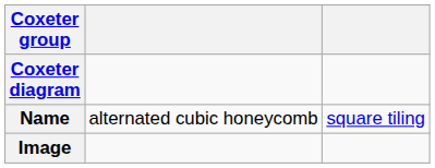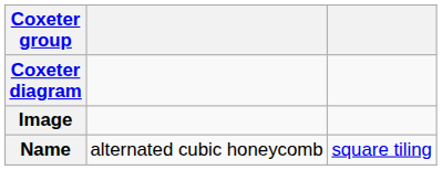 <table class=wikitable>
 <tr>
 <th><a href='#'>Coxeter<br>group</a></th>
 <th></th>
 <th></th>
 </tr>
 <tr align=center>
 <th><a href='#'>Coxeter<br>diagram</a></th>
 <td></td>
 <td></td>
 </tr>
 <tr align=center>
+<th>Image</th>
+<td></td>
+<td></td>
+</tr>
+<tr align=center>
 <th>Name</th>
 <td>alternated cubic honeycomb</td>
 <td><a href='#'>square tiling</a></td>
 </tr>
-<tr align=center>
-<th>Image</th>
-<td></td>
-<td></td>
-</tr>
 </table>
